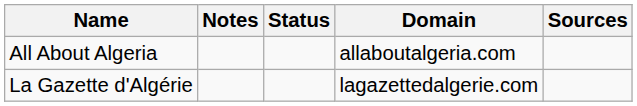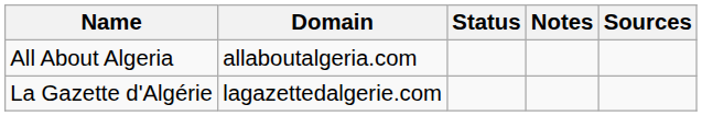 <table class="wikitable sortable mw-collapsible">
 <tr>
 <th>Name</th>
+<th>Domain</th>
+<th>Status</th>
 <th class="sortable">Notes</th>
-<th>Status</th>
-<th>Domain</th>
 <th class="unsortable">Sources</th>
 </tr>
 <tr>
 <td>All About Algeria</td>
+<td>allaboutalgeria.com</td>
 <td></td>
 <td></td>
-<td>allaboutalgeria.com</td>
 <td></td>
 </tr>
 <tr>
 <td>La Gazette d'Algérie</td>
+<td>lagazettedalgerie.com</td>
 <td></td>
 <td></td>
-<td>lagazettedalgerie.com</td>
 <td></td>
 </tr>
 </table>
